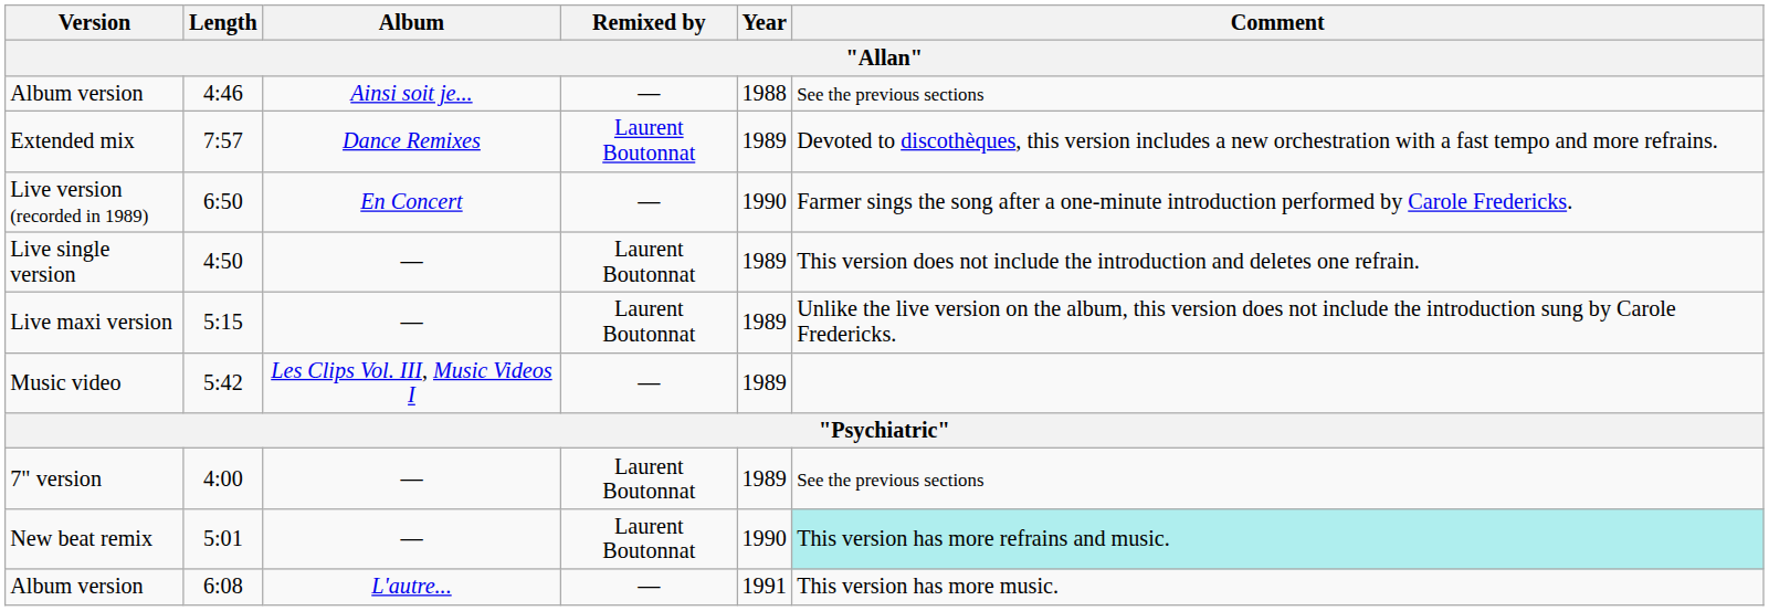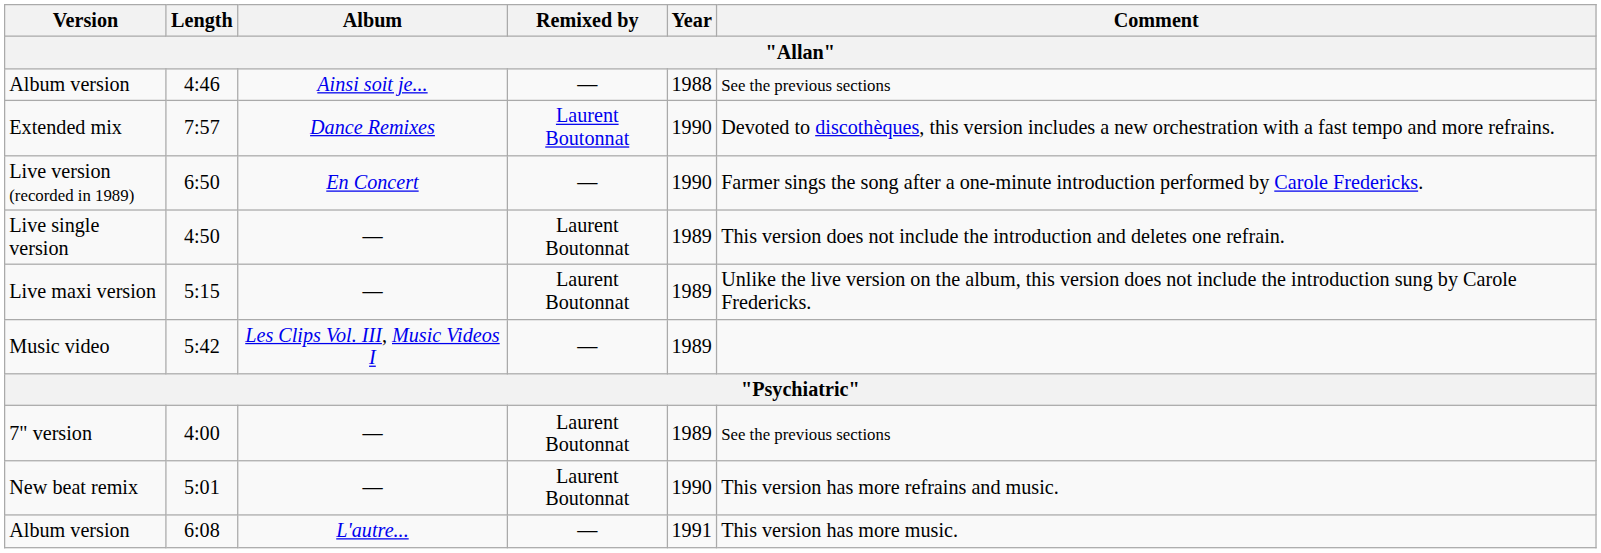 <table class="wikitable sortable" style="width:100%;">
 <tr>
 <th>Version</th>
 <th>Length</th>
 <th>Album</th>
 <th>Remixed by</th>
 <th>Year</th>
 <th>Comment</th>
 </tr>
 <tr>
 <th colspan="6">"Allan"</th>
 </tr>
 <tr>
 <td>Album version</td>
 <td style="text-align:center;">4:46</td>
 <td style="text-align:center;"><em><a href='#'>Ainsi soit je...</a></em></td>
 <td style="text-align:center;">—</td>
 <td style="text-align:center;">1988</td>
 <td><small>See the previous sections</small></td>
 </tr>
 <tr>
 <td>Extended mix</td>
 <td style="text-align:center;">7:57</td>
 <td style="text-align:center;"><em><a href='#'>Dance Remixes</a></em></td>
 <td style="text-align:center;"><a href='#'>Laurent Boutonnat</a></td>
-<td style="text-align:center;">1989</td>
+<td style="text-align:center;">1990</td>
 <td>Devoted to <a href='#'>discothèques</a>, this version includes a new orchestration with a fast tempo and more refrains.</td>
 </tr>
 <tr>
 <td>Live version <br> <small>(recorded in 1989)</small></td>
 <td style="text-align:center;">6:50</td>
 <td style="text-align:center;"><em><a href='#'>En Concert</a></em></td>
 <td style="text-align:center;">—</td>
 <td style="text-align:center;">1990</td>
 <td>Farmer sings the song after a one-minute introduction performed by <a href='#'>Carole Fredericks</a>.</td>
 </tr>
 <tr>
 <td>Live single version</td>
 <td style="text-align:center;">4:50</td>
 <td style="text-align:center;">—</td>
 <td style="text-align:center;">Laurent Boutonnat</td>
 <td style="text-align:center;">1989</td>
 <td>This version does not include the introduction and deletes one refrain.</td>
 </tr>
 <tr>
 <td>Live maxi version</td>
 <td style="text-align:center;">5:15</td>
 <td style="text-align:center;">—</td>
 <td style="text-align:center;">Laurent Boutonnat</td>
 <td style="text-align:center;">1989</td>
 <td>Unlike the live version on the album, this version does not include the introduction sung by Carole Fredericks.</td>
 </tr>
 <tr>
 <td>Music video</td>
 <td style="text-align:center;">5:42</td>
 <td style="text-align:center;"><em><a href='#'>Les Clips Vol. III</a></em>, <em><a href='#'>Music Videos I</a></em></td>
 <td style="text-align:center;">—</td>
 <td style="text-align:center;">1989</td>
 <td></td>
 </tr>
 <tr>
 <th colspan="6">"Psychiatric"</th>
 </tr>
 <tr>
 <td>7" version</td>
 <td style="text-align:center;">4:00</td>
 <td style="text-align:center;">—</td>
 <td style="text-align:center;">Laurent Boutonnat</td>
 <td style="text-align:center;">1989</td>
 <td><small>See the previous sections</small></td>
 </tr>
 <tr>
 <td>New beat remix</td>
 <td style="text-align:center;">5:01</td>
 <td style="text-align:center;">—</td>
 <td style="text-align:center;">Laurent Boutonnat</td>
 <td style="text-align:center;">1990</td>
-<td style="background: paleturquoise;">This version has more refrains and music.</td>
+<td>This version has more refrains and music.</td>
 </tr>
 <tr>
 <td>Album version</td>
 <td style="text-align:center;">6:08</td>
 <td style="text-align:center;"><em><a href='#'>L'autre...</a></em></td>
 <td style="text-align:center;">—</td>
 <td style="text-align:center;">1991</td>
 <td>This version has more music.</td>
 </tr>
 </table>
